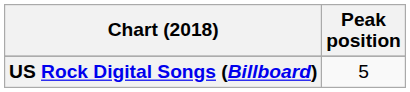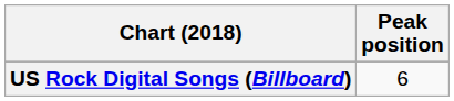 <table class="wikitable sortable plainrowheaders" style="text-align:center;">
 <tr>
 <th scope="col">Chart (2018)</th>
 <th scope="col">Peak<br>position</th>
 </tr>
 <tr>
 </tr>
 <tr>
 </tr>
 <tr>
 <th scope=row>US <a href='#'>Rock Digital Songs</a> (<em><a href='#'>Billboard</a></em>)</th>
-<td>5</td>
+<td>6</td>
 </tr>
 </table>
